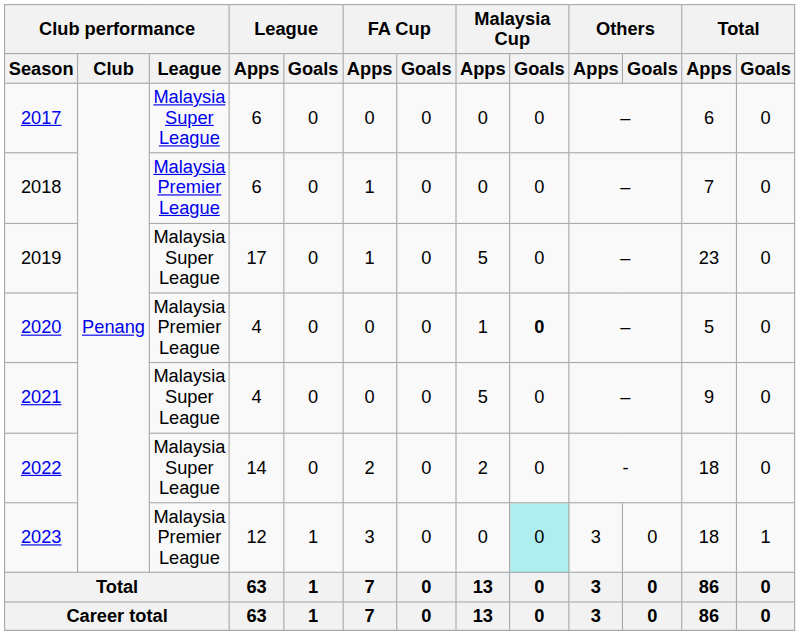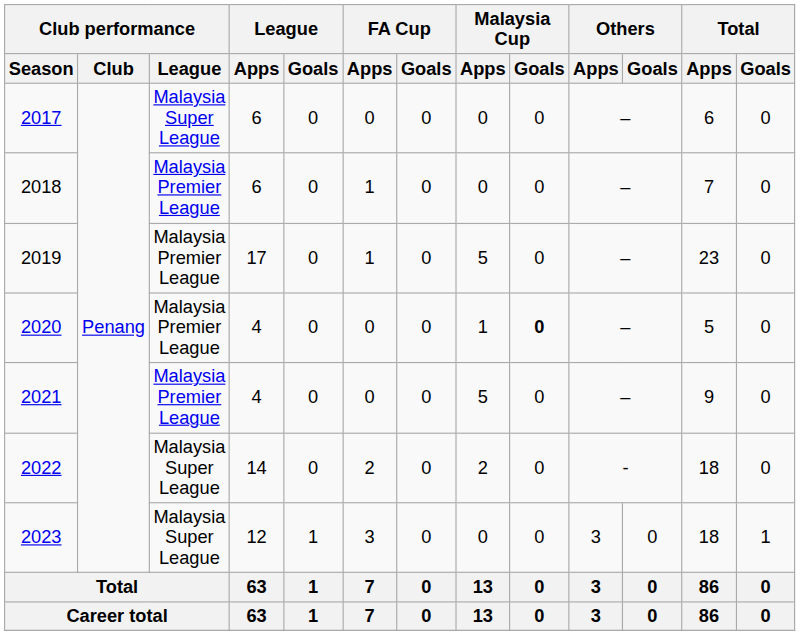 <table class=wikitable style="text-align: center;">
 <tr>
 <th colspan=3>Club performance</th>
 <th colspan=2>League</th>
 <th colspan=2>FA Cup</th>
 <th colspan=2>Malaysia Cup</th>
 <th colspan=2>Others</th>
 <th colspan=2>Total</th>
 </tr>
 <tr>
 <th>Season</th>
 <th>Club</th>
 <th>League</th>
 <th>Apps</th>
 <th>Goals</th>
 <th>Apps</th>
 <th>Goals</th>
 <th>Apps</th>
 <th>Goals</th>
 <th>Apps</th>
 <th>Goals</th>
 <th>Apps</th>
 <th>Goals</th>
 </tr>
 <tr>
 <td><a href='#'>2017</a></td>
 <td rowspan="7"><a href='#'>Penang</a></td>
 <td rowspan="1"><a href='#'>Malaysia  Super League</a></td>
 <td>6</td>
 <td>0</td>
 <td>0</td>
 <td>0</td>
 <td>0</td>
 <td>0</td>
 <td colspan="2">–</td>
 <td>6</td>
 <td>0</td>
 </tr>
 <tr>
 <td>2018</td>
 <td><a href='#'>Malaysia Premier League</a></td>
 <td>6</td>
 <td>0</td>
 <td>1</td>
 <td>0</td>
 <td>0</td>
 <td>0</td>
 <td colspan="2">–</td>
 <td>7</td>
 <td>0</td>
 </tr>
 <tr>
 <td>2019</td>
-<td>Malaysia Super League</td>
+<td>Malaysia Premier League</td>
 <td>17</td>
 <td>0</td>
 <td>1</td>
 <td>0</td>
 <td>5</td>
 <td>0</td>
 <td colspan="2">–</td>
 <td>23</td>
 <td>0</td>
 </tr>
 <tr>
 <td><a href='#'>2020</a></td>
 <td>Malaysia Premier League</td>
 <td>4</td>
 <td>0</td>
 <td>0</td>
 <td>0</td>
 <td>1</td>
 <td><strong>0</strong></td>
 <td colspan="2">–</td>
 <td>5</td>
 <td>0</td>
 </tr>
 <tr>
 <td><a href='#'>2021</a></td>
-<td>Malaysia Super League</td>
+<td><a href='#'>Malaysia Premier League</a></td>
 <td>4</td>
 <td>0</td>
 <td>0</td>
 <td>0</td>
 <td>5</td>
 <td>0</td>
 <td colspan="2">–</td>
 <td>9</td>
 <td>0</td>
 </tr>
 <tr>
 <td><a href='#'>2022</a></td>
 <td>Malaysia Super League</td>
 <td>14</td>
 <td>0</td>
 <td>2</td>
 <td>0</td>
 <td>2</td>
 <td>0</td>
 <td colspan="2">-</td>
 <td>18</td>
 <td>0</td>
 </tr>
 <tr>
 <td><a href='#'>2023</a></td>
-<td>Malaysia Premier League</td>
+<td>Malaysia Super League</td>
 <td>12</td>
 <td>1</td>
 <td>3</td>
 <td>0</td>
 <td>0</td>
-<td style="background: paleturquoise;">0</td>
+<td>0</td>
 <td>3</td>
 <td>0</td>
 <td>18</td>
 <td>1</td>
 </tr>
 <tr>
 <th colspan=3>Total</th>
 <th>63</th>
 <th>1</th>
 <th>7</th>
 <th>0</th>
 <th>13</th>
 <th>0</th>
 <th>3</th>
 <th>0</th>
 <th>86</th>
 <th>0</th>
 </tr>
 <tr>
 <th colspan=3>Career total</th>
 <th>63</th>
 <th>1</th>
 <th>7</th>
 <th>0</th>
 <th>13</th>
 <th>0</th>
 <th>3</th>
 <th>0</th>
 <th>86</th>
 <th>0</th>
 </tr>
 <tr>
 </tr>
 </table>
